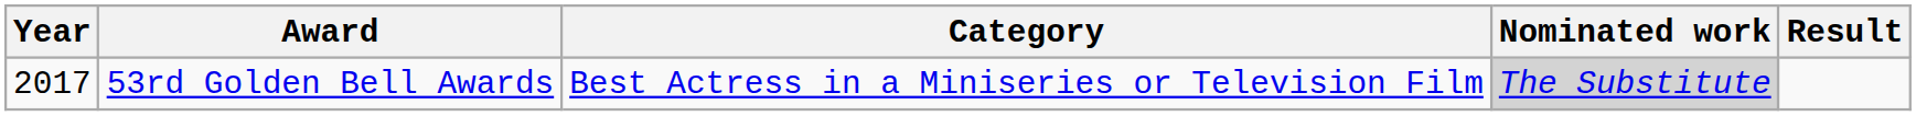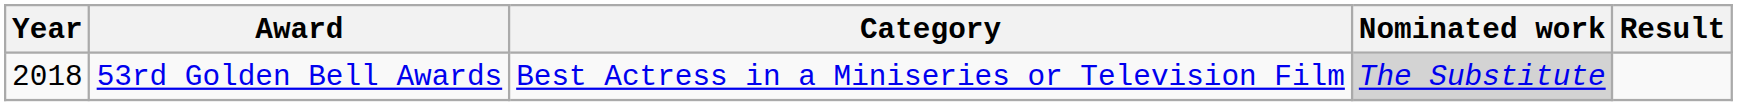 <table class="wikitable sortable">
 <tr>
 <th>Year</th>
 <th>Award</th>
 <th>Category</th>
 <th>Nominated work</th>
 <th>Result</th>
 </tr>
 <tr>
-<td>2017</td>
+<td>2018</td>
 <td><a href='#'>53rd Golden Bell Awards</a></td>
 <td><a href='#'>Best Actress in a Miniseries or Television Film</a></td>
 <td style="background: lightgrey;"><em><a href='#'>The Substitute</a></em></td>
 <td></td>
 </tr>
 </table>
